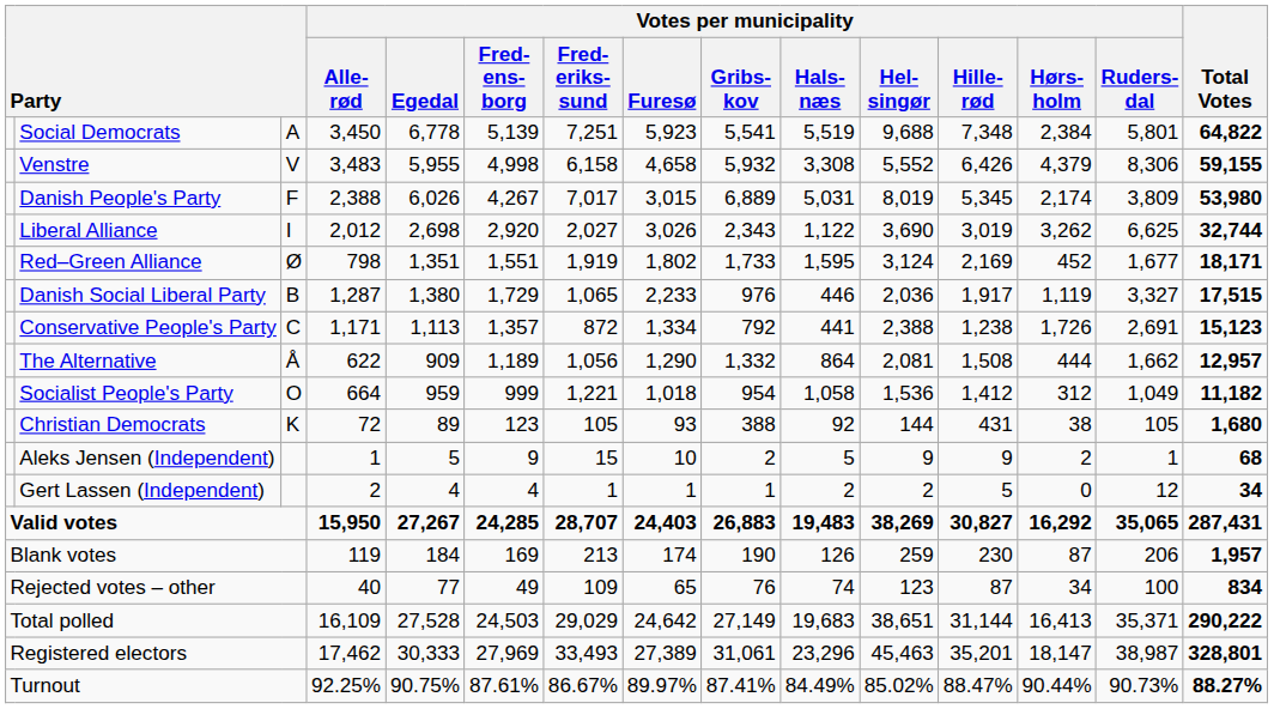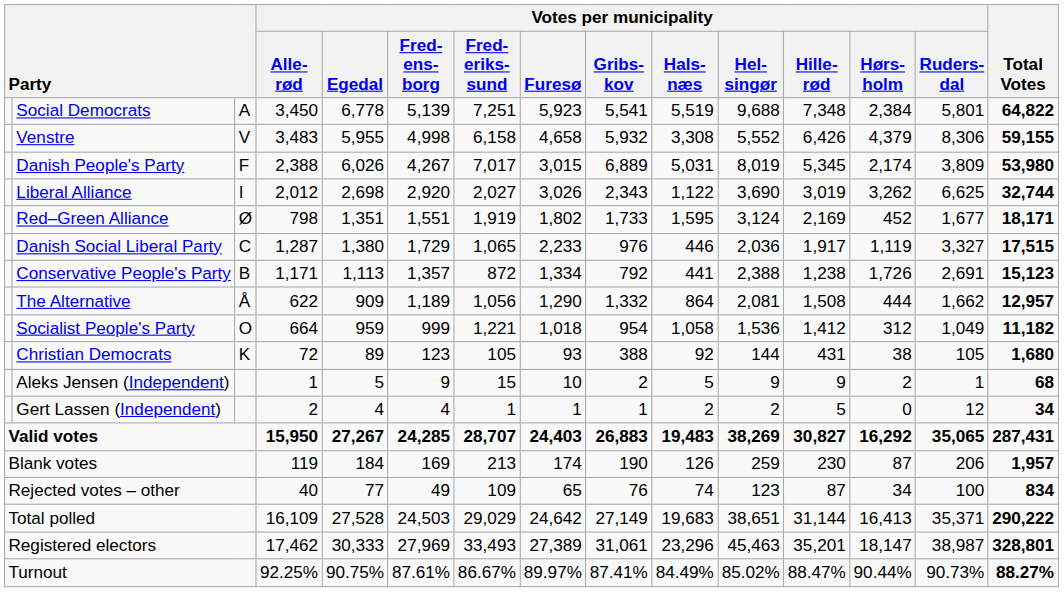 <table class="wikitable" border="1" style="text-align:right;">
 <tr>
 <th style="text-align:left;" valign=bottom rowspan=2 colspan=3>Party</th>
 <th colspan=11>Votes per municipality</th>
 <th align=center valign=bottom rowspan=2 width="50">Total Votes</th>
 </tr>
 <tr>
 <th align=center valign=bottom width="50"><a href='#'>Alle- rød</a></th>
 <th align=center valign=bottom width="50"><a href='#'>Egedal</a></th>
 <th align=center valign=bottom width="50"><a href='#'>Fred- ens- borg</a></th>
 <th align=center valign=bottom width="50"><a href='#'>Fred- eriks- sund</a></th>
 <th align=center valign=bottom width="50"><a href='#'>Furesø</a></th>
 <th align=center valign=bottom width="50"><a href='#'>Gribs- kov</a></th>
 <th align=center valign=bottom width="50"><a href='#'>Hals- næs</a></th>
 <th align=center valign=bottom width="50"><a href='#'>Hel- singør</a></th>
 <th align=center valign=bottom width="50"><a href='#'>Hille- rød</a></th>
 <th align=center valign=bottom width="50"><a href='#'>Hørs- holm</a></th>
 <th align=center valign=bottom width="50"><a href='#'>Ruders- dal</a></th>
 </tr>
 <tr>
 <td></td>
 <td align=left><a href='#'>Social Democrats</a></td>
 <td align=left>A</td>
 <td>3,450</td>
 <td>6,778</td>
 <td>5,139</td>
 <td>7,251</td>
 <td>5,923</td>
 <td>5,541</td>
 <td>5,519</td>
 <td>9,688</td>
 <td>7,348</td>
 <td>2,384</td>
 <td>5,801</td>
 <td><strong>64,822</strong></td>
 </tr>
 <tr>
 <td></td>
 <td align=left><a href='#'>Venstre</a></td>
 <td align=left>V</td>
 <td>3,483</td>
 <td>5,955</td>
 <td>4,998</td>
 <td>6,158</td>
 <td>4,658</td>
 <td>5,932</td>
 <td>3,308</td>
 <td>5,552</td>
 <td>6,426</td>
 <td>4,379</td>
 <td>8,306</td>
 <td><strong>59,155</strong></td>
 </tr>
 <tr>
 <td></td>
 <td align=left><a href='#'>Danish People's Party</a></td>
 <td align=left>F</td>
 <td>2,388</td>
 <td>6,026</td>
 <td>4,267</td>
 <td>7,017</td>
 <td>3,015</td>
 <td>6,889</td>
 <td>5,031</td>
 <td>8,019</td>
 <td>5,345</td>
 <td>2,174</td>
 <td>3,809</td>
 <td><strong>53,980</strong></td>
 </tr>
 <tr>
 <td></td>
 <td align=left><a href='#'>Liberal Alliance</a></td>
 <td align=left>I</td>
 <td>2,012</td>
 <td>2,698</td>
 <td>2,920</td>
 <td>2,027</td>
 <td>3,026</td>
 <td>2,343</td>
 <td>1,122</td>
 <td>3,690</td>
 <td>3,019</td>
 <td>3,262</td>
 <td>6,625</td>
 <td><strong>32,744</strong></td>
 </tr>
 <tr>
 <td></td>
 <td align=left><a href='#'>Red–Green Alliance</a></td>
 <td align=left>Ø</td>
 <td>798</td>
 <td>1,351</td>
 <td>1,551</td>
 <td>1,919</td>
 <td>1,802</td>
 <td>1,733</td>
 <td>1,595</td>
 <td>3,124</td>
 <td>2,169</td>
 <td>452</td>
 <td>1,677</td>
 <td><strong>18,171</strong></td>
 </tr>
 <tr>
 <td></td>
 <td align=left><a href='#'>Danish Social Liberal Party</a></td>
-<td align=left>B</td>
+<td align=left>C</td>
 <td>1,287</td>
 <td>1,380</td>
 <td>1,729</td>
 <td>1,065</td>
 <td>2,233</td>
 <td>976</td>
 <td>446</td>
 <td>2,036</td>
 <td>1,917</td>
 <td>1,119</td>
 <td>3,327</td>
 <td><strong>17,515</strong></td>
 </tr>
 <tr>
 <td></td>
 <td align=left style="white-space: nowrap;"><a href='#'>Conservative People's Party</a></td>
-<td align=left>C</td>
+<td align=left>B</td>
 <td>1,171</td>
 <td>1,113</td>
 <td>1,357</td>
 <td>872</td>
 <td>1,334</td>
 <td>792</td>
 <td>441</td>
 <td>2,388</td>
 <td>1,238</td>
 <td>1,726</td>
 <td>2,691</td>
 <td><strong>15,123</strong></td>
 </tr>
 <tr>
 <td></td>
 <td align=left><a href='#'>The Alternative</a></td>
 <td align=left>Å</td>
 <td>622</td>
 <td>909</td>
 <td>1,189</td>
 <td>1,056</td>
 <td>1,290</td>
 <td>1,332</td>
 <td>864</td>
 <td>2,081</td>
 <td>1,508</td>
 <td>444</td>
 <td>1,662</td>
 <td><strong>12,957</strong></td>
 </tr>
 <tr>
 <td></td>
 <td align=left><a href='#'>Socialist People's Party</a></td>
 <td align=left>O</td>
 <td>664</td>
 <td>959</td>
 <td>999</td>
 <td>1,221</td>
 <td>1,018</td>
 <td>954</td>
 <td>1,058</td>
 <td>1,536</td>
 <td>1,412</td>
 <td>312</td>
 <td>1,049</td>
 <td><strong>11,182</strong></td>
 </tr>
 <tr>
 <td></td>
 <td align=left><a href='#'>Christian Democrats</a></td>
 <td align=left>K</td>
 <td>72</td>
 <td>89</td>
 <td>123</td>
 <td>105</td>
 <td>93</td>
 <td>388</td>
 <td>92</td>
 <td>144</td>
 <td>431</td>
 <td>38</td>
 <td>105</td>
 <td><strong>1,680</strong></td>
 </tr>
 <tr>
 <td></td>
 <td align=left>Aleks Jensen (<a href='#'>Independent</a>)</td>
 <td></td>
 <td>1</td>
 <td>5</td>
 <td>9</td>
 <td>15</td>
 <td>10</td>
 <td>2</td>
 <td>5</td>
 <td>9</td>
 <td>9</td>
 <td>2</td>
 <td>1</td>
 <td><strong>68</strong></td>
 </tr>
 <tr>
 <td></td>
 <td align=left>Gert Lassen (<a href='#'>Independent</a>)</td>
 <td></td>
 <td>2</td>
 <td>4</td>
 <td>4</td>
 <td>1</td>
 <td>1</td>
 <td>1</td>
 <td>2</td>
 <td>2</td>
 <td>5</td>
 <td>0</td>
 <td>12</td>
 <td><strong>34</strong></td>
 </tr>
 <tr style="font-weight:bold">
 <td align=left colspan=3>Valid votes</td>
 <td>15,950</td>
 <td>27,267</td>
 <td>24,285</td>
 <td>28,707</td>
 <td>24,403</td>
 <td>26,883</td>
 <td>19,483</td>
 <td>38,269</td>
 <td>30,827</td>
 <td>16,292</td>
 <td>35,065</td>
 <td>287,431</td>
 </tr>
 <tr>
 <td align=left colspan=3>Blank votes</td>
 <td>119</td>
 <td>184</td>
 <td>169</td>
 <td>213</td>
 <td>174</td>
 <td>190</td>
 <td>126</td>
 <td>259</td>
 <td>230</td>
 <td>87</td>
 <td>206</td>
 <td><strong>1,957</strong></td>
 </tr>
 <tr>
 <td align=left colspan=3>Rejected votes – other</td>
 <td>40</td>
 <td>77</td>
 <td>49</td>
 <td>109</td>
 <td>65</td>
 <td>76</td>
 <td>74</td>
 <td>123</td>
 <td>87</td>
 <td>34</td>
 <td>100</td>
 <td><strong>834</strong></td>
 </tr>
 <tr>
 <td align=left colspan=3>Total polled</td>
 <td>16,109</td>
 <td>27,528</td>
 <td>24,503</td>
 <td>29,029</td>
 <td>24,642</td>
 <td>27,149</td>
 <td>19,683</td>
 <td>38,651</td>
 <td>31,144</td>
 <td>16,413</td>
 <td>35,371</td>
 <td><strong>290,222</strong></td>
 </tr>
 <tr>
 <td align=left colspan=3>Registered electors</td>
 <td>17,462</td>
 <td>30,333</td>
 <td>27,969</td>
 <td>33,493</td>
 <td>27,389</td>
 <td>31,061</td>
 <td>23,296</td>
 <td>45,463</td>
 <td>35,201</td>
 <td>18,147</td>
 <td>38,987</td>
 <td><strong>328,801</strong></td>
 </tr>
 <tr>
 <td align=left colspan=3>Turnout</td>
 <td>92.25%</td>
 <td>90.75%</td>
 <td>87.61%</td>
 <td>86.67%</td>
 <td>89.97%</td>
 <td>87.41%</td>
 <td>84.49%</td>
 <td>85.02%</td>
 <td>88.47%</td>
 <td>90.44%</td>
 <td>90.73%</td>
 <td><strong>88.27%</strong></td>
 </tr>
 </table>
